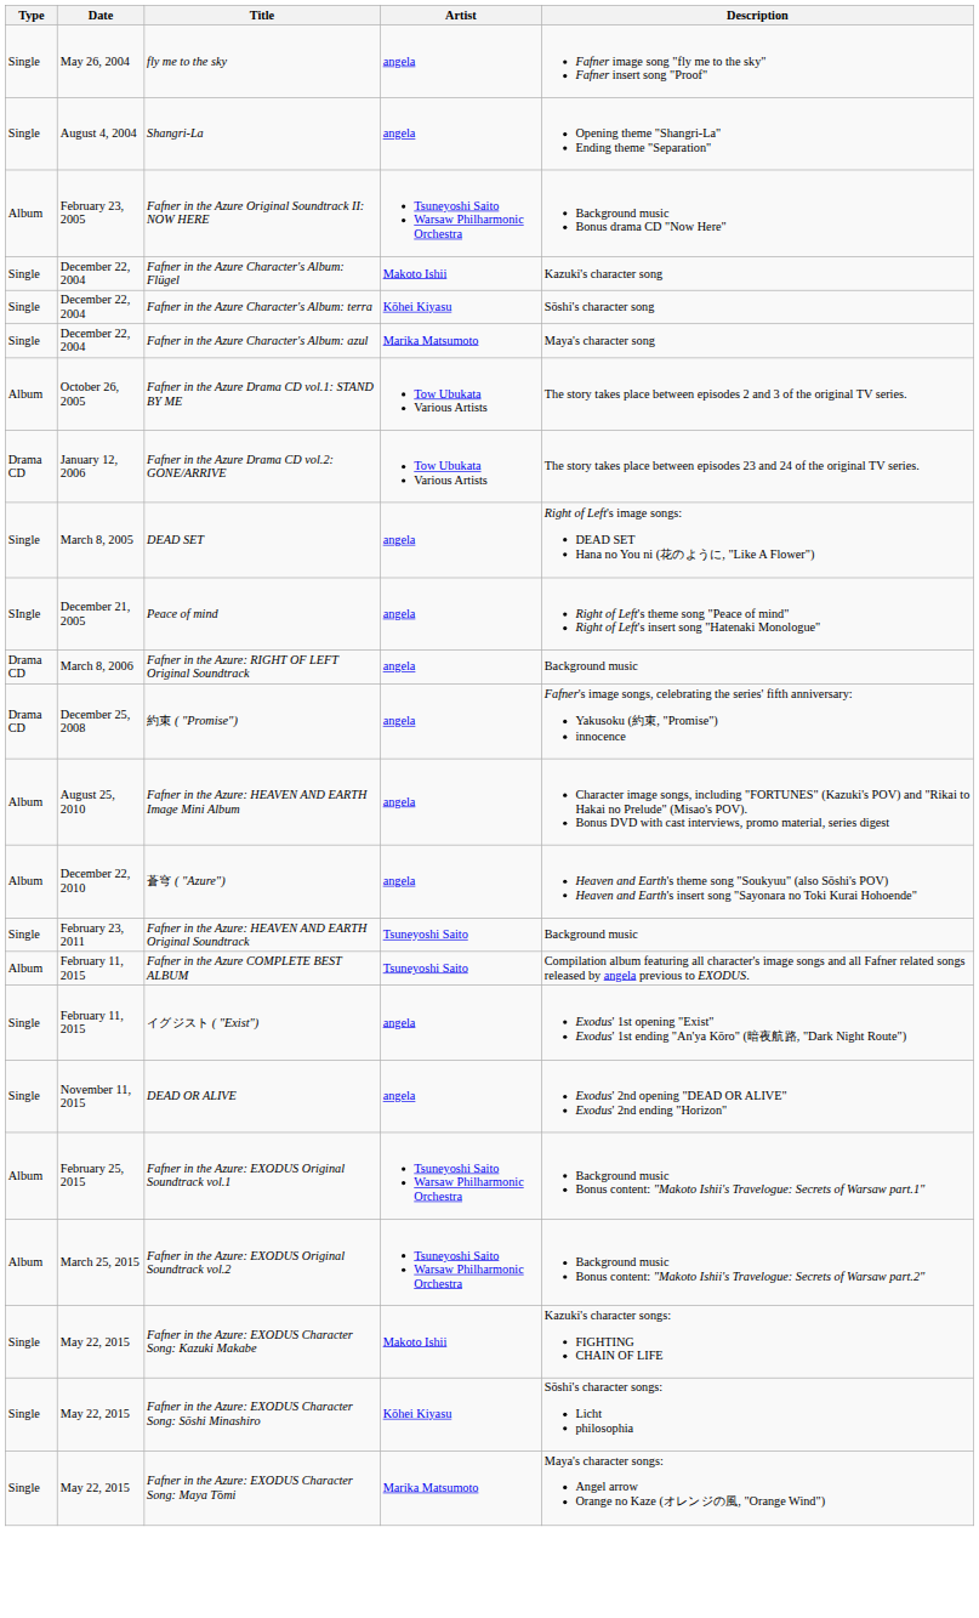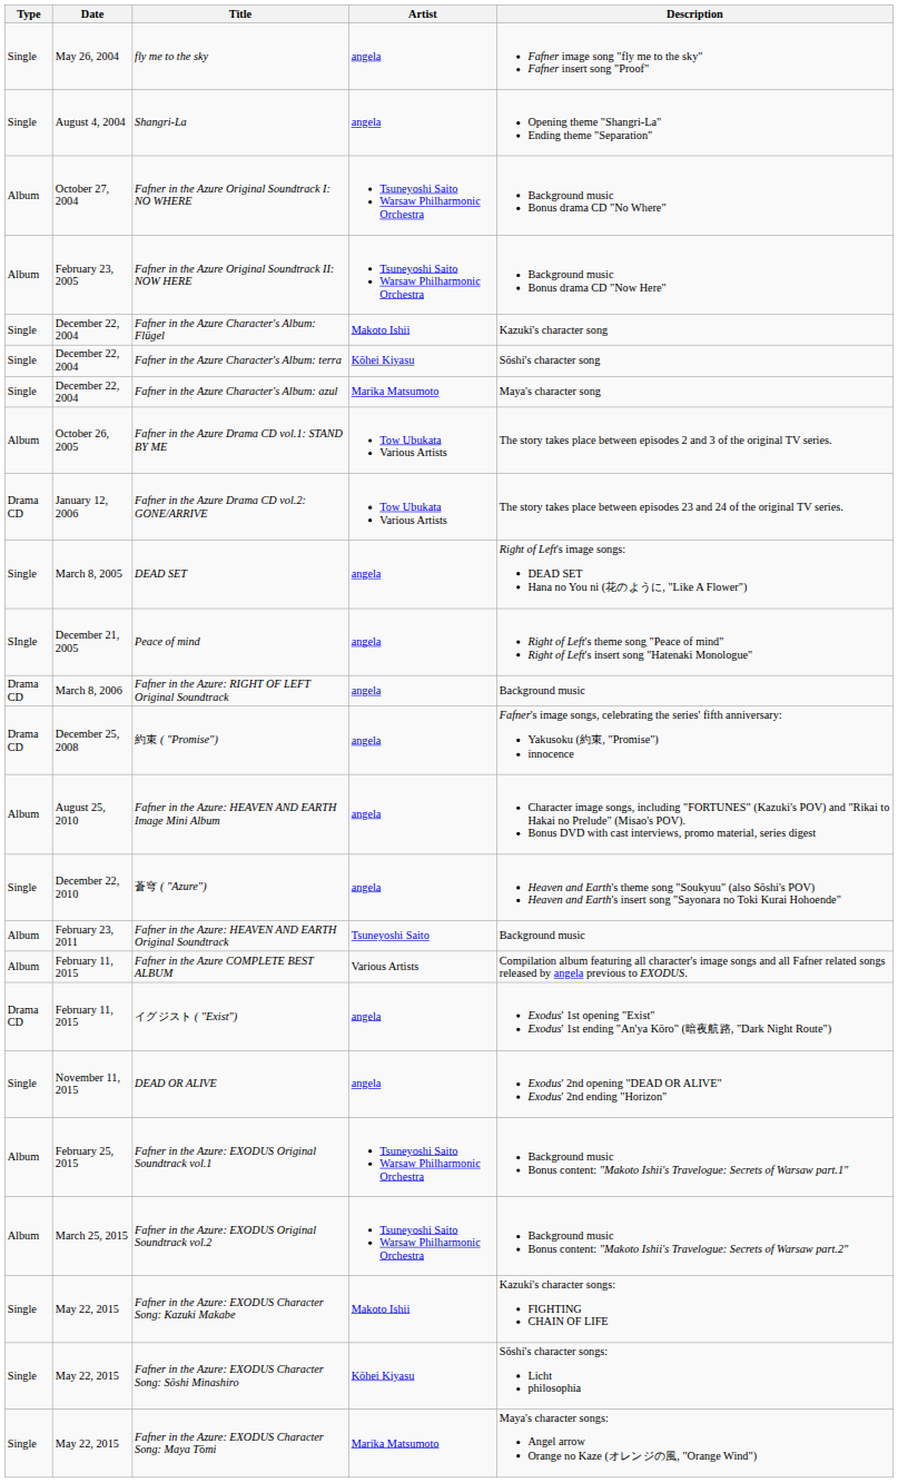 <table class="wikitable">
 <tr>
 <th>Type</th>
 <th>Date</th>
 <th>Title</th>
 <th>Artist</th>
 <th>Description</th>
 </tr>
 <tr>
 <td>Single</td>
 <td>May 26, 2004</td>
 <td><em>fly me to the sky</em></td>
 <td><a href='#'>angela</a></td>
 <td><br><ul><li><em>Fafner</em> image song "fly me to the sky"</li><li><em>Fafner</em> insert song "Proof"</li></ul></td>
 </tr>
 <tr>
 <td>Single</td>
 <td>August 4, 2004</td>
 <td><em>Shangri-La</em></td>
 <td><a href='#'>angela</a></td>
 <td><br><ul><li>Opening theme "Shangri-La"</li><li>Ending theme "Separation"</li></ul></td>
+</tr>
+<tr>
+<td>Album</td>
+<td>October 27, 2004</td>
+<td><em>Fafner in the Azure Original Soundtrack I: NO WHERE</em></td>
+<td><br><ul><li><a href='#'>Tsuneyoshi Saito</a></li><li><a href='#'>Warsaw Philharmonic Orchestra</a></li></ul></td>
+<td><br><ul><li>Background music</li><li>Bonus drama CD "No Where"</li></ul></td>
 </tr>
 <tr>
 <td>Album</td>
 <td>February 23, 2005</td>
 <td><em>Fafner in the Azure Original Soundtrack II: NOW HERE</em></td>
 <td><br><ul><li><a href='#'>Tsuneyoshi Saito</a></li><li><a href='#'>Warsaw Philharmonic Orchestra</a></li></ul></td>
 <td><br><ul><li>Background music</li><li>Bonus drama CD "Now Here"</li></ul></td>
 </tr>
 <tr>
 <td>Single</td>
 <td>December 22, 2004</td>
 <td><em>Fafner in the Azure Character's Album: Flügel</em></td>
 <td><a href='#'>Makoto Ishii</a></td>
 <td>Kazuki's character song</td>
 </tr>
 <tr>
 <td>Single</td>
 <td>December 22, 2004</td>
 <td><em>Fafner in the Azure Character's Album: terra</em></td>
 <td><a href='#'>Kōhei Kiyasu</a></td>
 <td>Sōshi's character song</td>
 </tr>
 <tr>
 <td>Single</td>
 <td>December 22, 2004</td>
 <td><em>Fafner in the Azure Character's Album: azul</em></td>
 <td><a href='#'>Marika Matsumoto</a></td>
 <td>Maya's character song</td>
 </tr>
 <tr>
 <td>Album</td>
 <td>October 26, 2005</td>
 <td><em>Fafner in the Azure Drama CD vol.1: STAND BY ME</em></td>
 <td><br><ul><li><a href='#'>Tow Ubukata</a></li><li>Various Artists</li></ul></td>
 <td>The story takes place between episodes 2 and 3 of the original TV series.</td>
 </tr>
 <tr>
 <td>Drama CD</td>
 <td>January 12, 2006</td>
 <td><em>Fafner in the Azure Drama CD vol.2: GONE/ARRIVE</em></td>
 <td><br><ul><li><a href='#'>Tow Ubukata</a></li><li>Various Artists</li></ul></td>
 <td>The story takes place between episodes 23 and 24 of the original TV series.</td>
 </tr>
 <tr>
 <td>Single</td>
 <td>March 8, 2005</td>
 <td><em>DEAD SET</em></td>
 <td><a href='#'>angela</a></td>
 <td><em>Right of Left</em>'s image songs:<br><ul><li>DEAD SET</li><li>Hana no You ni (花のように,  "Like A Flower")</li></ul></td>
 </tr>
 <tr>
 <td>SIngle</td>
 <td>December 21, 2005</td>
 <td><em>Peace of mind</em></td>
 <td><a href='#'>angela</a></td>
 <td><br><ul><li><em>Right of Left</em>'s theme song "Peace of mind"</li><li><em>Right of Left</em>'s insert song "Hatenaki Monologue"</li></ul></td>
 </tr>
 <tr>
 <td>Drama CD</td>
 <td>March 8, 2006</td>
 <td><em>Fafner in the Azure: RIGHT OF LEFT Original Soundtrack</em></td>
 <td><a href='#'>angela</a></td>
 <td>Background music</td>
 </tr>
 <tr>
 <td>Drama CD</td>
 <td>December 25, 2008</td>
 <td>約束 <em>( "Promise")</em></td>
 <td><a href='#'>angela</a></td>
 <td><em>Fafner</em>'s image songs, celebrating the series' fifth anniversary:<br><ul><li>Yakusoku (約束,  "Promise")</li><li>innocence</li></ul></td>
 </tr>
 <tr>
 <td>Album</td>
 <td>August 25, 2010</td>
 <td><em>Fafner in the Azure: HEAVEN AND EARTH Image Mini Album</em></td>
 <td><a href='#'>angela</a></td>
 <td><br><ul><li>Character image songs, including "FORTUNES" (Kazuki's POV) and "Rikai to Hakai no Prelude" (Misao's POV).</li><li>Bonus DVD with cast interviews, promo material, series digest</li></ul></td>
 </tr>
 <tr>
-<td>Album</td>
+<td>Single</td>
 <td>December 22, 2010</td>
 <td>蒼穹 <em>( "Azure")</em></td>
 <td><a href='#'>angela</a></td>
 <td><br><ul><li><em>Heaven and Earth</em>'s theme song "Soukyuu" (also Sōshi's POV)</li><li><em>Heaven and Earth</em>'s insert song "Sayonara no Toki Kurai Hohoende"</li></ul></td>
 </tr>
 <tr>
-<td>Single</td>
+<td>Album</td>
 <td>February 23, 2011</td>
 <td><em>Fafner in the Azure: HEAVEN AND EARTH Original Soundtrack</em></td>
 <td><a href='#'>Tsuneyoshi Saito</a></td>
 <td>Background music</td>
 </tr>
 <tr>
 <td>Album</td>
 <td>February 11, 2015</td>
 <td><em>Fafner in the Azure COMPLETE BEST ALBUM</em></td>
-<td><a href='#'>Tsuneyoshi Saito</a></td>
+<td>Various Artists</td>
 <td>Compilation album featuring all character's image songs and all Fafner related songs released by <a href='#'>angela</a> previous to <em>EXODUS</em>.</td>
 </tr>
 <tr>
-<td>Single</td>
+<td>Drama CD</td>
 <td>February 11, 2015</td>
 <td>イグジスト <em>( "Exist")</em></td>
 <td><a href='#'>angela</a></td>
 <td><br><ul><li><em>Exodus</em>' 1st opening "Exist"</li><li><em>Exodus</em>' 1st ending "An'ya Kōro" (暗夜航路,  "Dark Night Route")</li></ul></td>
 </tr>
 <tr>
 <td>Single</td>
 <td>November 11, 2015</td>
 <td><em>DEAD OR ALIVE</em></td>
 <td><a href='#'>angela</a></td>
 <td><br><ul><li><em>Exodus</em>' 2nd opening "DEAD OR ALIVE"</li><li><em>Exodus</em>' 2nd ending "Horizon"</li></ul></td>
 </tr>
 <tr>
 <td>Album</td>
 <td>February 25, 2015</td>
 <td><em>Fafner in the Azure: EXODUS Original Soundtrack vol.1</em></td>
 <td><br><ul><li><a href='#'>Tsuneyoshi Saito</a></li><li><a href='#'>Warsaw Philharmonic Orchestra</a></li></ul></td>
 <td><br><ul><li>Background music</li><li>Bonus content: <em>"Makoto Ishii's Travelogue: Secrets of Warsaw part.1"</em></li></ul></td>
 </tr>
 <tr>
 <td>Album</td>
 <td>March 25, 2015</td>
 <td><em>Fafner in the Azure: EXODUS Original Soundtrack vol.2</em></td>
 <td><br><ul><li><a href='#'>Tsuneyoshi Saito</a></li><li><a href='#'>Warsaw Philharmonic Orchestra</a></li></ul></td>
 <td><br><ul><li>Background music</li><li>Bonus content: <em>"Makoto Ishii's Travelogue: Secrets of Warsaw part.2"</em></li></ul></td>
 </tr>
 <tr>
 <td>Single</td>
 <td>May 22, 2015</td>
 <td><em>Fafner in the Azure: EXODUS Character Song: Kazuki Makabe</em></td>
 <td><a href='#'>Makoto Ishii</a></td>
 <td>Kazuki's character songs:<br><ul><li>FIGHTING</li><li>CHAIN OF LIFE</li></ul></td>
 </tr>
 <tr>
 <td>Single</td>
 <td>May 22, 2015</td>
 <td><em>Fafner in the Azure: EXODUS Character Song: Sōshi Minashiro</em></td>
 <td><a href='#'>Kōhei Kiyasu</a></td>
 <td>Sōshi's character songs:<br><ul><li>Licht</li><li>philosophia</li></ul></td>
 </tr>
 <tr>
 <td>Single</td>
 <td>May 22, 2015</td>
 <td><em>Fafner in the Azure: EXODUS Character Song: Maya T</em>ō<em>mi</em></td>
 <td><a href='#'>Marika Matsumoto</a></td>
 <td>Maya's character songs:<br><ul><li>Angel arrow</li><li>Orange no Kaze (オレンジの風,  "Orange Wind")</li></ul></td>
 </tr>
 </table>
